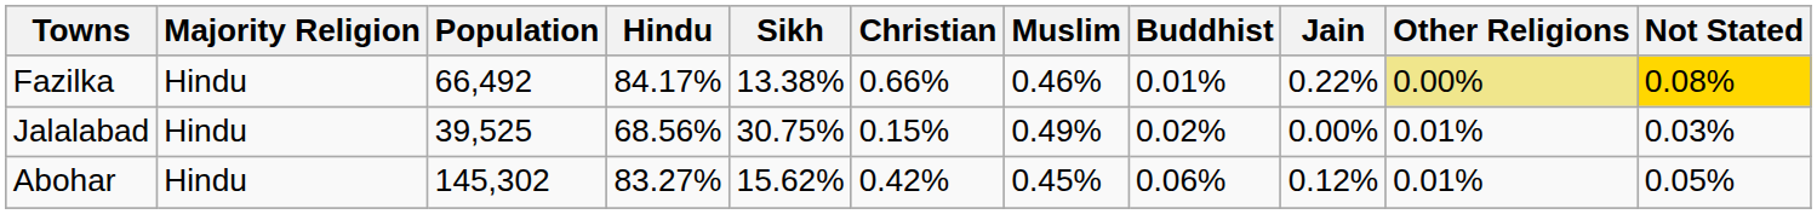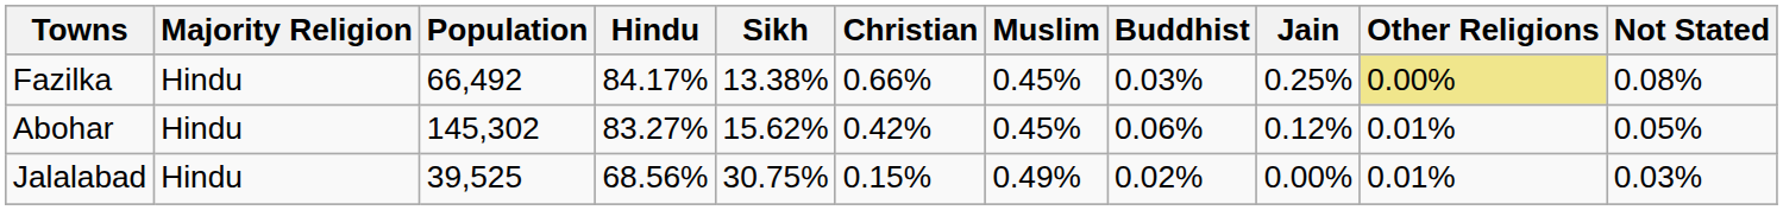 <table class="wikitable">
 <tr>
 <th>Towns</th>
 <th>Majority Religion</th>
 <th>Population</th>
 <th>Hindu</th>
 <th>Sikh</th>
 <th>Christian</th>
 <th>Muslim</th>
 <th>Buddhist</th>
 <th>Jain</th>
 <th>Other Religions</th>
 <th>Not Stated</th>
 </tr>
 <tr>
 <td>Fazilka</td>
 <td>Hindu</td>
 <td>66,492</td>
 <td>84.17%</td>
 <td>13.38%</td>
 <td>0.66%</td>
-<td>0.46%</td>
+<td>0.45%</td>
+<td>0.03%</td>
+<td>0.25%</td>
+<td style="background: khaki;">0.00%</td>
+<td>0.08%</td>
+</tr>
+<tr>
+<td>Abohar</td>
+<td>Hindu</td>
+<td>145,302</td>
+<td>83.27%</td>
+<td>15.62%</td>
+<td>0.42%</td>
+<td>0.45%</td>
+<td>0.06%</td>
+<td>0.12%</td>
 <td>0.01%</td>
-<td>0.22%</td>
-<td style="background: khaki;">0.00%</td>
-<td style="background: gold;">0.08%</td>
+<td>0.05%</td>
 </tr>
 <tr>
 <td>Jalalabad</td>
 <td>Hindu</td>
 <td>39,525</td>
 <td>68.56%</td>
 <td>30.75%</td>
 <td>0.15%</td>
 <td>0.49%</td>
 <td>0.02%</td>
 <td>0.00%</td>
 <td>0.01%</td>
 <td>0.03%</td>
 </tr>
-<tr>
-<td>Abohar</td>
-<td>Hindu</td>
-<td>145,302</td>
-<td>83.27%</td>
-<td>15.62%</td>
-<td>0.42%</td>
-<td>0.45%</td>
-<td>0.06%</td>
-<td>0.12%</td>
-<td>0.01%</td>
-<td>0.05%</td>
-</tr>
 </table>
